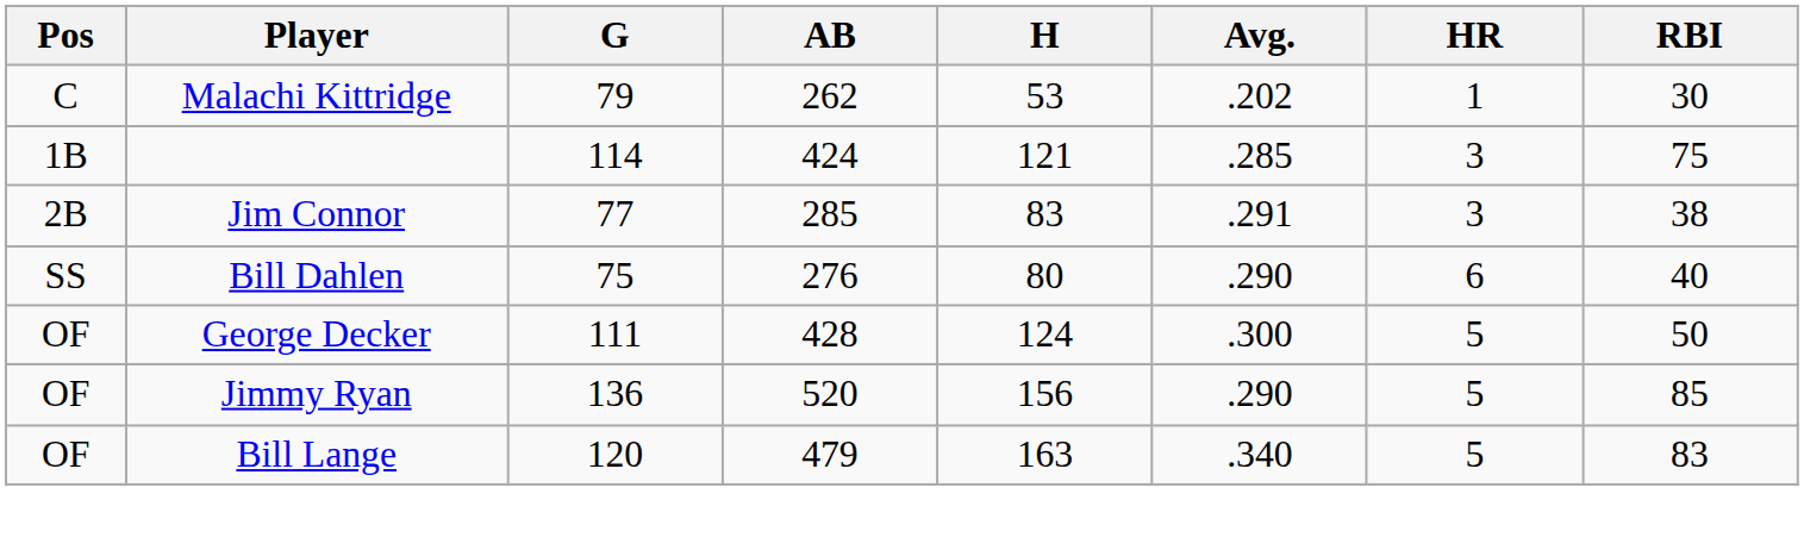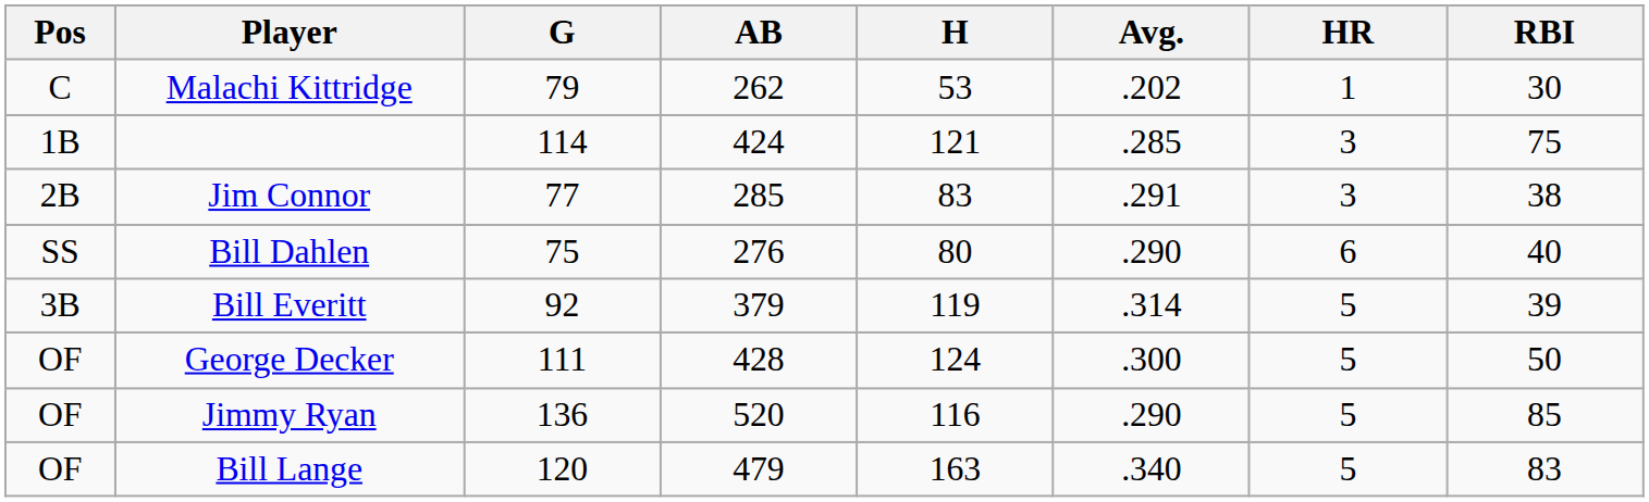 <table class="wikitable sortable">
 <tr>
 <th bgcolor="#DDDDFF" width="5%">Pos</th>
 <th bgcolor="#DDDDFF" width="16%">Player</th>
 <th bgcolor="#DDDDFF" width="9%">G</th>
 <th bgcolor="#DDDDFF" width="9%">AB</th>
 <th bgcolor="#DDDDFF" width="9%">H</th>
 <th bgcolor="#DDDDFF" width="9%">Avg.</th>
 <th bgcolor="#DDDDFF" width="9%">HR</th>
 <th bgcolor="#DDDDFF" width="9%">RBI</th>
 </tr>
 <tr align="center">
 <td>C</td>
 <td><a href='#'>Malachi Kittridge</a></td>
 <td>79</td>
 <td>262</td>
 <td>53</td>
 <td>.202</td>
 <td>1</td>
 <td>30</td>
 </tr>
 <tr align=center>
 <td>1B</td>
 <td></td>
 <td>114</td>
 <td>424</td>
 <td>121</td>
 <td>.285</td>
 <td>3</td>
 <td>75</td>
 </tr>
 <tr align="center">
 <td>2B</td>
 <td><a href='#'>Jim Connor</a></td>
 <td>77</td>
 <td>285</td>
 <td>83</td>
 <td>.291</td>
 <td>3</td>
 <td>38</td>
 </tr>
 <tr align=center>
 <td>SS</td>
 <td><a href='#'>Bill Dahlen</a></td>
 <td>75</td>
 <td>276</td>
 <td>80</td>
 <td>.290</td>
 <td>6</td>
 <td>40</td>
 </tr>
 <tr align=center>
+<td>3B</td>
+<td><a href='#'>Bill Everitt</a></td>
+<td>92</td>
+<td>379</td>
+<td>119</td>
+<td>.314</td>
+<td>5</td>
+<td>39</td>
+</tr>
+<tr align=center>
 <td>OF</td>
 <td><a href='#'>George Decker</a></td>
 <td>111</td>
 <td>428</td>
 <td>124</td>
 <td>.300</td>
 <td>5</td>
 <td>50</td>
 </tr>
 <tr align=center>
 <td>OF</td>
 <td><a href='#'>Jimmy Ryan</a></td>
 <td>136</td>
 <td>520</td>
-<td>156</td>
+<td>116</td>
 <td>.290</td>
 <td>5</td>
 <td>85</td>
 </tr>
 <tr align=center>
 <td>OF</td>
 <td><a href='#'>Bill Lange</a></td>
 <td>120</td>
 <td>479</td>
 <td>163</td>
 <td>.340</td>
 <td>5</td>
 <td>83</td>
 </tr>
 </table>
